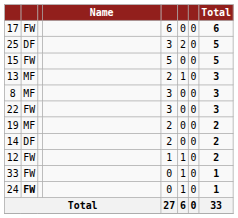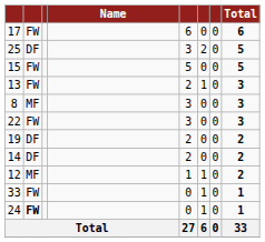 <table class="wikitable sortable" style="text-align:center;">
 <tr>
 <th style="background:#921f1c; color:#fff;" scope="col"></th>
 <th style="background:#921f1c; color:#fff;" scope="col"></th>
 <th style="background:#921f1c; color:#fff;" scope="col"></th>
 <th style="background:#921f1c; color:#fff; width:150px;" scope="col">Name</th>
 <th style="background:#921f1c; color:#fff;" scope="col"></th>
 <th style="background:#921f1c; color:#fff;" scope="col"></th>
 <th style="background:#921f1c; color:#fff;" scope="col"></th>
 <th style="background:#921f1c; color:#fff;" scope="col">Total</th>
 </tr>
 <tr>
 <td>17</td>
 <td>FW</td>
 <td></td>
 <td></td>
 <td>6</td>
 <td>0</td>
 <td>0</td>
 <td><strong>6</strong></td>
 </tr>
 <tr>
 <td>25</td>
 <td>DF</td>
 <td></td>
 <td></td>
 <td>3</td>
 <td>2</td>
 <td>0</td>
 <td><strong>5</strong></td>
 </tr>
 <tr>
 <td>15</td>
 <td>FW</td>
 <td></td>
 <td></td>
 <td>5</td>
 <td>0</td>
 <td>0</td>
 <td><strong>5</strong></td>
 </tr>
 <tr>
 <td>13</td>
-<td>MF</td>
+<td>FW</td>
 <td></td>
 <td></td>
 <td>2</td>
 <td>1</td>
 <td>0</td>
 <td><strong>3</strong></td>
 </tr>
 <tr>
 <td>8</td>
 <td>MF</td>
 <td></td>
 <td></td>
 <td>3</td>
 <td>0</td>
 <td>0</td>
 <td><strong>3</strong></td>
 </tr>
 <tr>
 <td>22</td>
 <td>FW</td>
 <td></td>
 <td></td>
 <td>3</td>
 <td>0</td>
 <td>0</td>
 <td><strong>3</strong></td>
 </tr>
 <tr>
 <td>19</td>
-<td>MF</td>
+<td>DF</td>
 <td></td>
 <td></td>
 <td>2</td>
 <td>0</td>
 <td>0</td>
 <td><strong>2</strong></td>
 </tr>
 <tr>
 <td>14</td>
 <td>DF</td>
 <td></td>
 <td></td>
 <td>2</td>
 <td>0</td>
 <td>0</td>
 <td><strong>2</strong></td>
 </tr>
 <tr>
 <td>12</td>
-<td>FW</td>
+<td>MF</td>
 <td></td>
 <td></td>
 <td>1</td>
 <td>1</td>
 <td>0</td>
 <td><strong>2</strong></td>
 </tr>
 <tr>
 <td>33</td>
 <td>FW</td>
 <td></td>
 <td></td>
 <td>0</td>
 <td>1</td>
 <td>0</td>
 <td><strong>1</strong></td>
 </tr>
 <tr>
 <td>24</td>
 <td><strong>FW</strong></td>
 <td></td>
 <td></td>
 <td>0</td>
 <td>1</td>
 <td>0</td>
 <td><strong>1</strong></td>
 </tr>
 <tr>
 <th colspan=4 scope="row">Total</th>
 <th>27</th>
 <th>6</th>
 <th>0</th>
 <th>33</th>
 </tr>
 <tr>
 </tr>
 </table>
